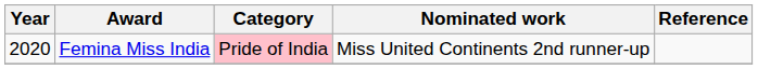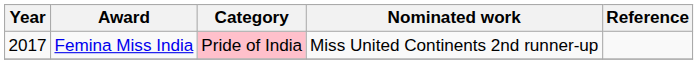 <table class="wikitable">
 <tr>
 <th>Year</th>
 <th>Award</th>
 <th>Category</th>
 <th>Nominated work</th>
 <th>Reference</th>
 </tr>
 <tr>
-<td>2020</td>
+<td>2017</td>
 <td><a href='#'>Femina Miss India</a></td>
 <td style="background: pink;">Pride of India</td>
 <td>Miss United Continents 2nd runner-up</td>
 <td></td>
 </tr>
 <tr>
 </tr>
 </table>
